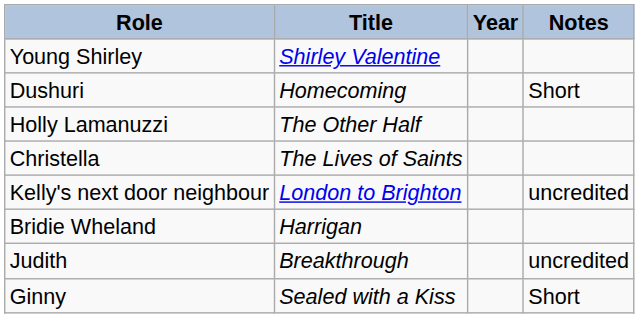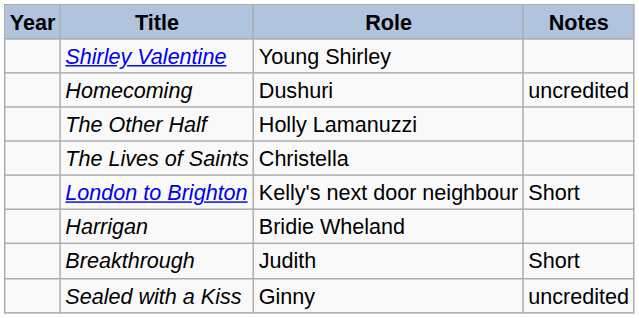 <table class="wikitable" style="font-size:95%;">
 <tr>
+<th style="background:#B0C4DE;">Year</th>
+<th style="background:#B0C4DE;">Title</th>
 <th style="background:#B0C4DE;">Role</th>
-<th style="background:#B0C4DE;">Title</th>
-<th style="background:#B0C4DE;">Year</th>
 <th style="background:#B0C4DE;">Notes</th>
 </tr>
 <tr>
+<td rowspan="1"></td>
+<td><em><a href='#'>Shirley Valentine</a></em></td>
 <td>Young Shirley</td>
-<td><em><a href='#'>Shirley Valentine</a></em></td>
-<td rowspan="1"></td>
 <td></td>
 </tr>
 <tr>
+<td rowspan="1"></td>
+<td><em>Homecoming</em></td>
 <td>Dushuri</td>
-<td><em>Homecoming</em></td>
+<td>uncredited</td>
+</tr>
+<tr>
 <td rowspan="1"></td>
+<td><em>The Other Half</em></td>
+<td>Holly Lamanuzzi</td>
+<td></td>
+</tr>
+<tr>
+<td rowspan="1"></td>
+<td><em>The Lives of Saints</em></td>
+<td>Christella</td>
+<td></td>
+</tr>
+<tr>
+<td rowspan="1"></td>
+<td><em><a href='#'>London to Brighton</a></em></td>
+<td>Kelly's next door neighbour</td>
 <td>Short</td>
 </tr>
 <tr>
-<td>Holly Lamanuzzi</td>
-<td><em>The Other Half</em></td>
 <td rowspan="1"></td>
+<td><em>Harrigan</em></td>
+<td>Bridie Wheland</td>
 <td></td>
 </tr>
 <tr>
-<td>Christella</td>
-<td><em>The Lives of Saints</em></td>
 <td rowspan="1"></td>
-<td></td>
+<td><em>Breakthrough</em></td>
+<td>Judith</td>
+<td>Short</td>
 </tr>
 <tr>
-<td>Kelly's next door neighbour</td>
-<td><em><a href='#'>London to Brighton</a></em></td>
 <td rowspan="1"></td>
+<td><em>Sealed with a Kiss</em></td>
+<td>Ginny</td>
 <td>uncredited</td>
 </tr>
-<tr>
-<td>Bridie Wheland</td>
-<td><em>Harrigan</em></td>
-<td rowspan="1"></td>
-<td></td>
-</tr>
-<tr>
-<td>Judith</td>
-<td><em>Breakthrough</em></td>
-<td rowspan="1"></td>
-<td>uncredited</td>
-</tr>
-<tr>
-<td>Ginny</td>
-<td><em>Sealed with a Kiss</em></td>
-<td rowspan="1"></td>
-<td>Short</td>
-</tr>
 </table>
